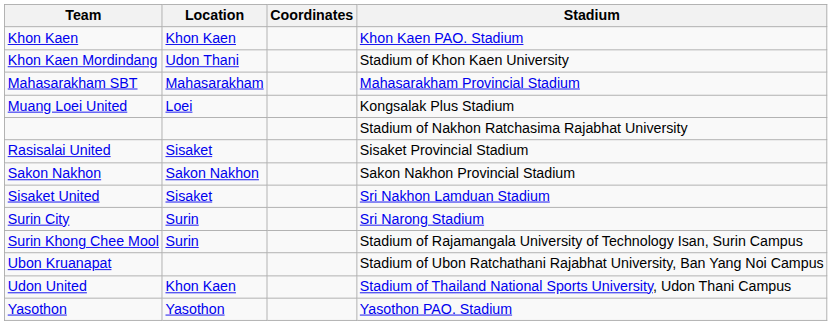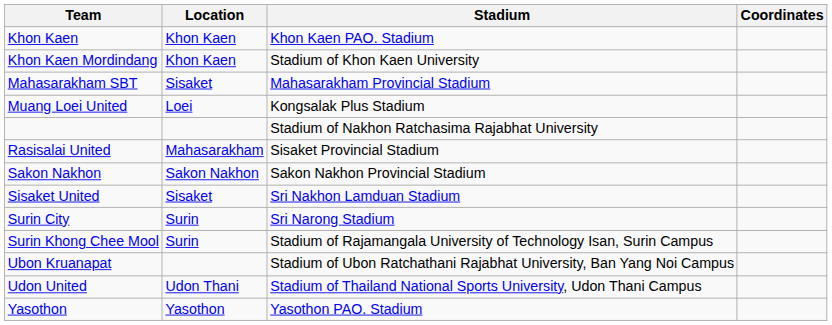 <table class="wikitable sortable">
 <tr>
 <th>Team</th>
 <th>Location</th>
+<th>Stadium</th>
 <th>Coordinates</th>
-<th>Stadium</th>
 </tr>
 <tr>
 <td><a href='#'>Khon Kaen</a></td>
 <td><a href='#'>Khon Kaen</a> </td>
+<td><a href='#'>Khon Kaen PAO. Stadium</a></td>
 <td></td>
-<td><a href='#'>Khon Kaen PAO. Stadium</a></td>
 </tr>
 <tr>
 <td><a href='#'>Khon Kaen Mordindang</a></td>
-<td><a href='#'>Udon Thani</a> </td>
+<td><a href='#'>Khon Kaen</a> </td>
+<td>Stadium of Khon Kaen University</td>
 <td></td>
-<td>Stadium of Khon Kaen University</td>
 </tr>
 <tr>
 <td><a href='#'>Mahasarakham SBT</a></td>
-<td><a href='#'>Mahasarakham</a> </td>
+<td><a href='#'>Sisaket</a> </td>
+<td><a href='#'>Mahasarakham Provincial Stadium</a></td>
 <td></td>
-<td><a href='#'>Mahasarakham Provincial Stadium</a></td>
 </tr>
 <tr>
 <td><a href='#'>Muang Loei United</a></td>
 <td><a href='#'>Loei</a> </td>
+<td>Kongsalak Plus Stadium</td>
 <td></td>
-<td>Kongsalak Plus Stadium</td>
 </tr>
 <tr>
 <td></td>
 <td></td>
+<td>Stadium of Nakhon Ratchasima Rajabhat University</td>
 <td></td>
-<td>Stadium of Nakhon Ratchasima Rajabhat University</td>
 </tr>
 <tr>
 <td><a href='#'>Rasisalai United</a></td>
-<td><a href='#'>Sisaket</a> </td>
+<td><a href='#'>Mahasarakham</a> </td>
+<td>Sisaket Provincial Stadium</td>
 <td></td>
-<td>Sisaket Provincial Stadium</td>
 </tr>
 <tr>
 <td><a href='#'>Sakon Nakhon</a></td>
 <td><a href='#'>Sakon Nakhon</a> </td>
+<td>Sakon Nakhon Provincial Stadium</td>
 <td></td>
-<td>Sakon Nakhon Provincial Stadium</td>
 </tr>
 <tr>
 <td><a href='#'>Sisaket United</a></td>
 <td><a href='#'>Sisaket</a> </td>
+<td><a href='#'>Sri Nakhon Lamduan Stadium</a></td>
 <td></td>
-<td><a href='#'>Sri Nakhon Lamduan Stadium</a></td>
 </tr>
 <tr>
 <td><a href='#'>Surin City</a></td>
 <td><a href='#'>Surin</a> </td>
+<td><a href='#'>Sri Narong Stadium</a></td>
 <td></td>
-<td><a href='#'>Sri Narong Stadium</a></td>
 </tr>
 <tr>
 <td><a href='#'>Surin Khong Chee Mool</a></td>
 <td><a href='#'>Surin</a> </td>
+<td>Stadium of Rajamangala University of Technology Isan, Surin Campus</td>
 <td></td>
-<td>Stadium of Rajamangala University of Technology Isan, Surin Campus</td>
 </tr>
 <tr>
 <td><a href='#'>Ubon Kruanapat</a></td>
 <td></td>
+<td>Stadium of Ubon Ratchathani Rajabhat University, Ban Yang Noi Campus</td>
 <td></td>
-<td>Stadium of Ubon Ratchathani Rajabhat University, Ban Yang Noi Campus</td>
 </tr>
 <tr>
 <td><a href='#'>Udon United</a></td>
-<td><a href='#'>Khon Kaen</a> </td>
+<td><a href='#'>Udon Thani</a> </td>
+<td><a href='#'>Stadium of Thailand National Sports University</a>, Udon Thani Campus</td>
 <td></td>
-<td><a href='#'>Stadium of Thailand National Sports University</a>, Udon Thani Campus</td>
 </tr>
 <tr>
 <td><a href='#'>Yasothon</a></td>
 <td><a href='#'>Yasothon</a> </td>
+<td><a href='#'>Yasothon PAO. Stadium</a></td>
 <td></td>
-<td><a href='#'>Yasothon PAO. Stadium</a></td>
 </tr>
 </table>
